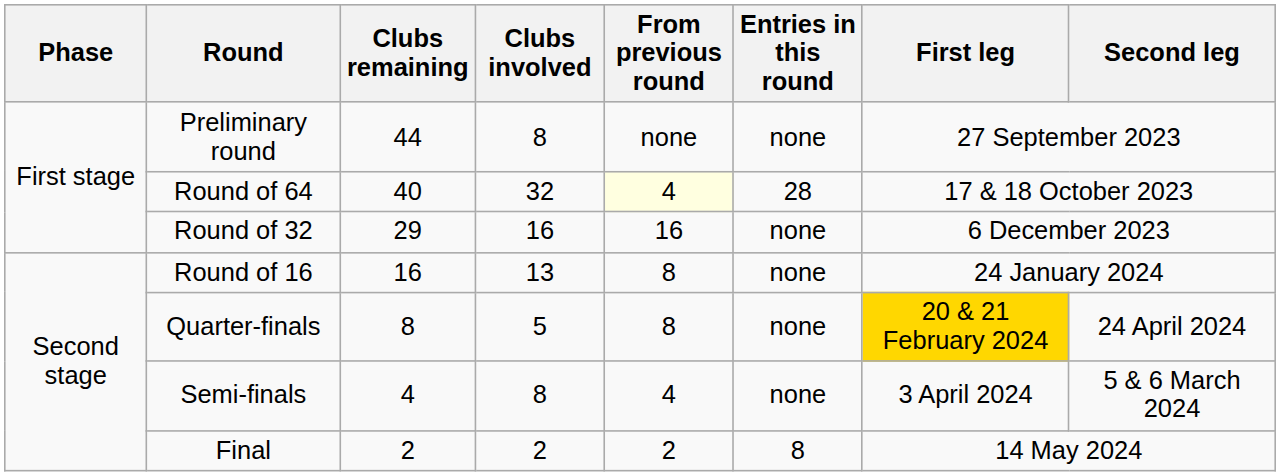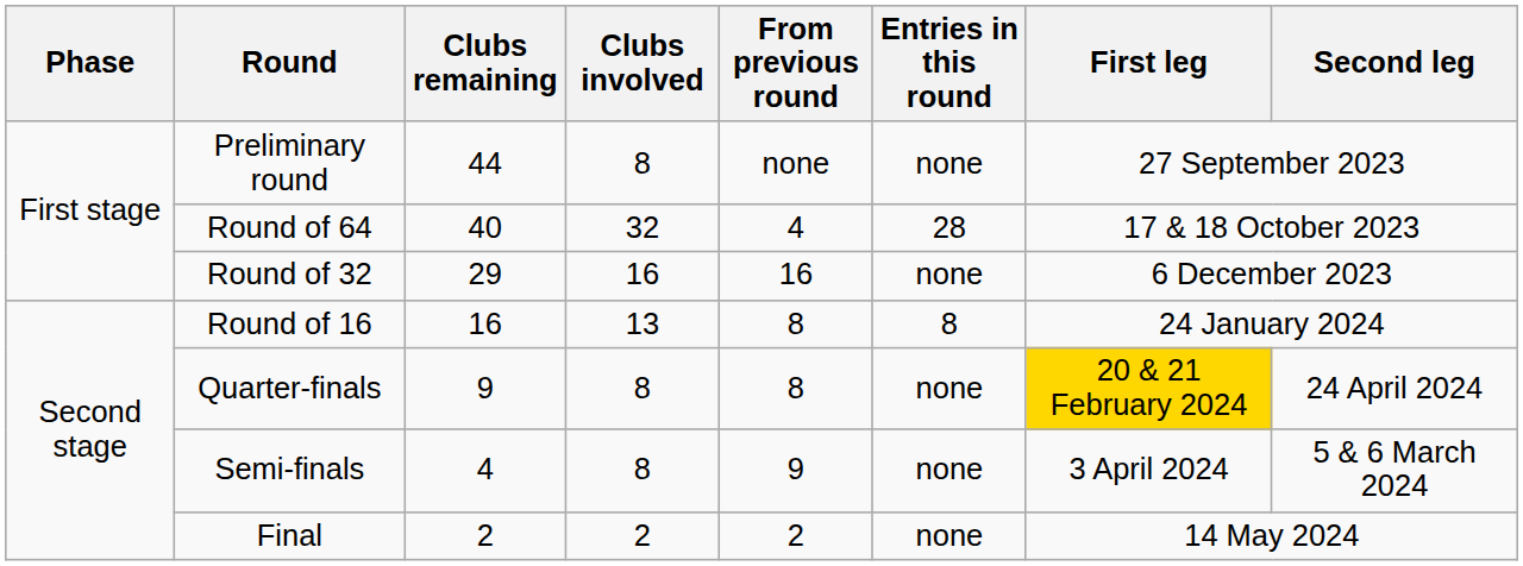 <table class="wikitable" style="text-align: center; font-size: 100%; width: 800px;">
 <tr>
 <th width=11%>Phase</th>
 <th width=15%>Round</th>
 <th width=10%>Clubs remaining</th>
 <th width=10%>Clubs involved</th>
 <th width=10%>From previous round</th>
 <th width=10%>Entries in this round</th>
 <th width=16%>First leg</th>
 <th width=16%>Second leg</th>
 </tr>
 <tr>
 <td rowspan=3 align=center>First stage</td>
 <td align="center">Preliminary round</td>
 <td align=center>44</td>
 <td align=center>8</td>
 <td align=center>none</td>
 <td align=center>none</td>
 <td colspan=2 align=center>27 September 2023</td>
 </tr>
 <tr>
 <td align=center>Round of 64</td>
 <td align=center>40</td>
 <td align=center>32</td>
-<td align=center style="background: lightyellow;">4</td>
+<td align=center>4</td>
 <td align=center>28</td>
 <td colspan=2 align=center>17 & 18 October 2023</td>
 </tr>
 <tr>
 <td align=center>Round of 32</td>
 <td align=center>29</td>
 <td align=center>16</td>
 <td align=center>16</td>
 <td align=center>none</td>
 <td colspan=2 align=center>6 December 2023</td>
 </tr>
 <tr>
 <td rowspan=4 align=center>Second stage</td>
 <td align=center>Round of 16</td>
 <td align=center>16</td>
 <td align=center>13</td>
 <td align=center>8</td>
-<td align=center>none</td>
+<td align=center>8</td>
 <td colspan=2 align=center>24 January 2024</td>
 </tr>
 <tr>
 <td align=center>Quarter-finals</td>
+<td align=center>9</td>
 <td align=center>8</td>
-<td align=center>5</td>
 <td align=center>8</td>
 <td align=center>none</td>
 <td align=center style="background: gold;">20 & 21 February 2024</td>
 <td align=center>24 April 2024</td>
 </tr>
 <tr>
 <td align=center>Semi-finals</td>
 <td align=center>4</td>
 <td align=center>8</td>
-<td align=center>4</td>
+<td align=center>9</td>
 <td align=center>none</td>
 <td align=center>3 April 2024</td>
 <td align=center>5 & 6 March 2024</td>
 </tr>
 <tr>
 <td align=center>Final</td>
 <td align=center>2</td>
 <td align=center>2</td>
 <td align=center>2</td>
-<td align=center>8</td>
+<td align=center>none</td>
 <td colspan=2 align=center>14 May 2024</td>
 </tr>
 </table>
